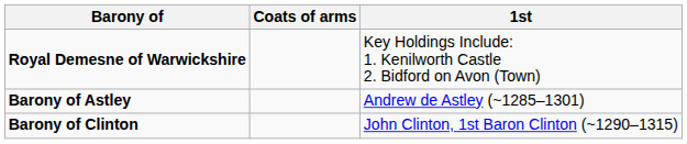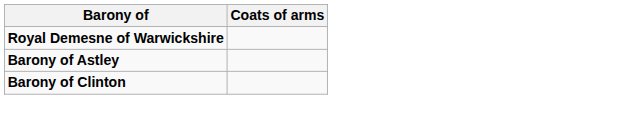 <table class="wikitable">
 <tr>
 <th>Barony of</th>
 <th>Coats of arms</th>
-<th>1st</th>
 </tr>
 <tr>
 <td><strong>Royal Demesne of Warwickshire</strong></td>
 <td></td>
-<td>Key Holdings Include:<br>1. Kenilworth Castle<br>2. Bidford on Avon (Town)</td>
 </tr>
 <tr>
 <td><strong>Barony of Astley</strong></td>
 <td></td>
-<td><a href='#'>Andrew de Astley</a> (~1285–1301)</td>
 </tr>
 <tr>
 <td><strong>Barony of Clinton</strong></td>
 <td></td>
-<td><a href='#'>John Clinton, 1st Baron Clinton</a> (~1290–1315)</td>
 </tr>
 </table>
